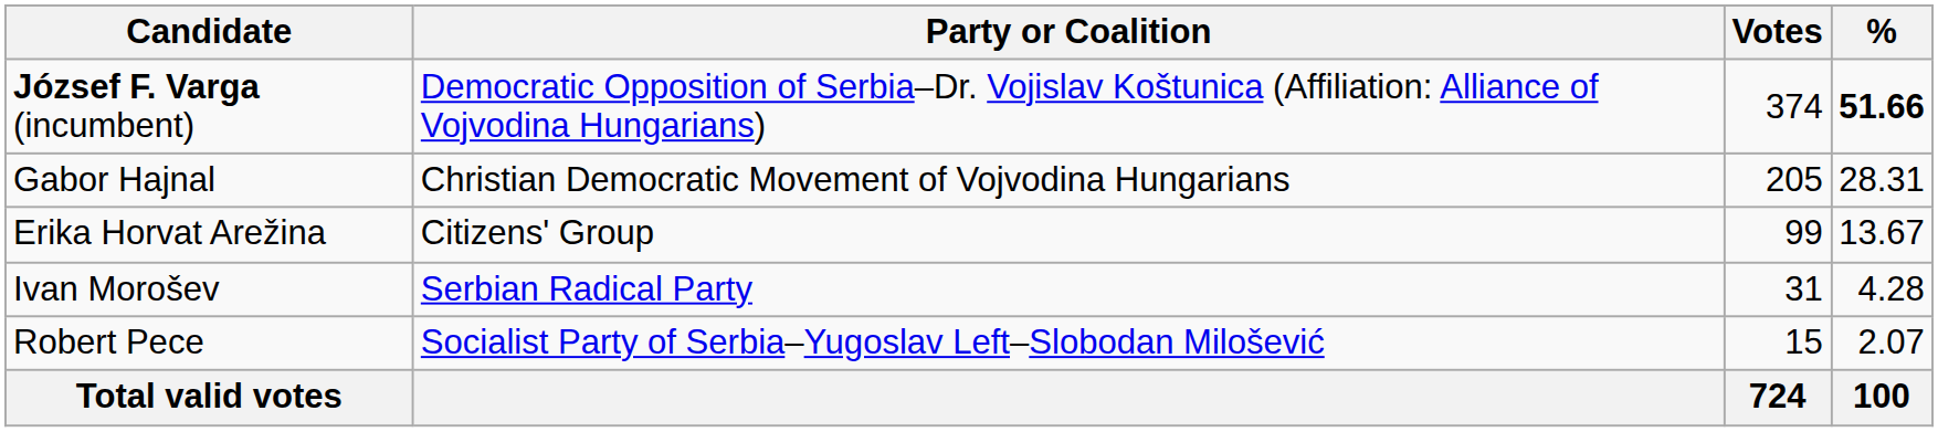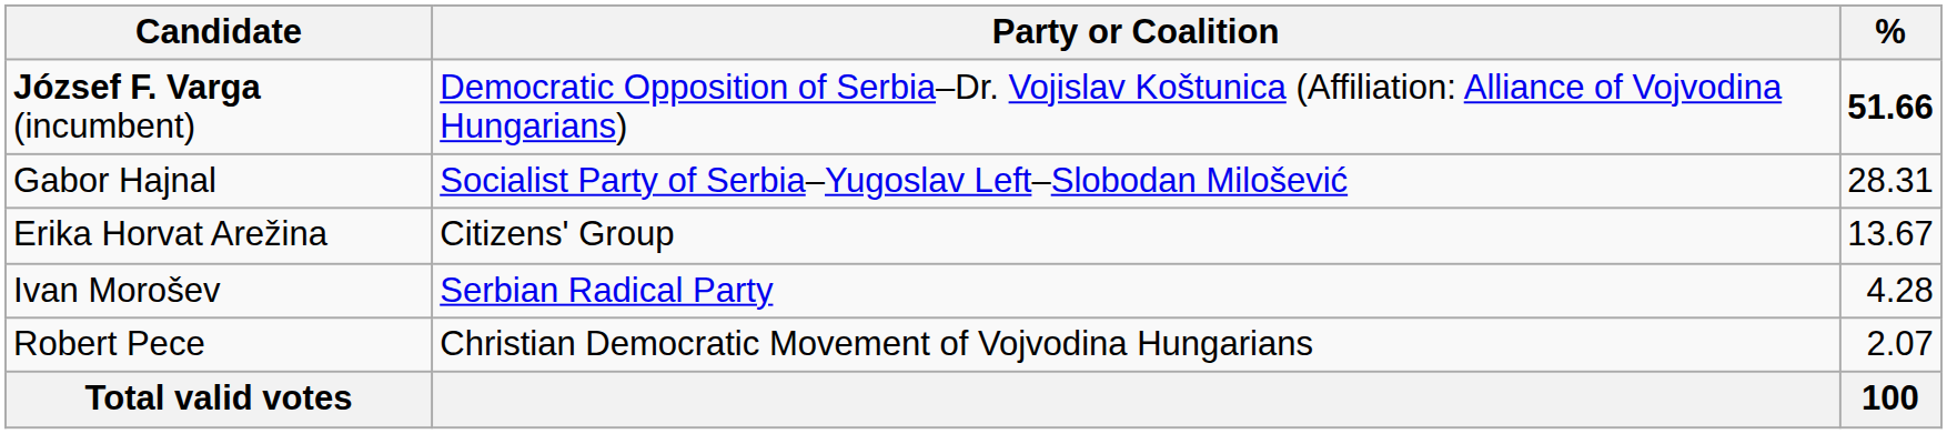 <table style="width:900px;" class="wikitable">
 <tr>
 <th>Candidate</th>
 <th>Party or Coalition</th>
-<th>Votes</th>
 <th>%</th>
 </tr>
 <tr>
 <td align="left"><strong>József F. Varga</strong> (incumbent)</td>
 <td align="left"><a href='#'>Democratic Opposition of Serbia</a>–Dr. <a href='#'>Vojislav Koštunica</a> (Affiliation: <a href='#'>Alliance of Vojvodina Hungarians</a>)</td>
-<td align="right">374</td>
 <td align="right"><strong>51.66</strong></td>
 </tr>
 <tr>
 <td align="left">Gabor Hajnal</td>
-<td align="left">Christian Democratic Movement of Vojvodina Hungarians</td>
-<td align="right">205</td>
+<td align="left"><a href='#'>Socialist Party of Serbia</a>–<a href='#'>Yugoslav Left</a>–<a href='#'>Slobodan Milošević</a></td>
 <td align="right">28.31</td>
 </tr>
 <tr>
 <td align="left">Erika Horvat Arežina</td>
 <td align="left">Citizens' Group</td>
-<td align="right">99</td>
 <td align="right">13.67</td>
 </tr>
 <tr>
 <td align="left">Ivan Morošev</td>
 <td align="left"><a href='#'>Serbian Radical Party</a></td>
-<td align="right">31</td>
 <td align="right">4.28</td>
 </tr>
 <tr>
 <td align="left">Robert Pece</td>
-<td align="left"><a href='#'>Socialist Party of Serbia</a>–<a href='#'>Yugoslav Left</a>–<a href='#'>Slobodan Milošević</a></td>
-<td align="right">15</td>
+<td align="left">Christian Democratic Movement of Vojvodina Hungarians</td>
 <td align="right">2.07</td>
 </tr>
 <tr>
 <th align="left">Total valid votes</th>
 <th align="left"></th>
-<th align="right">724</th>
 <th align="right">100</th>
 </tr>
 </table>
